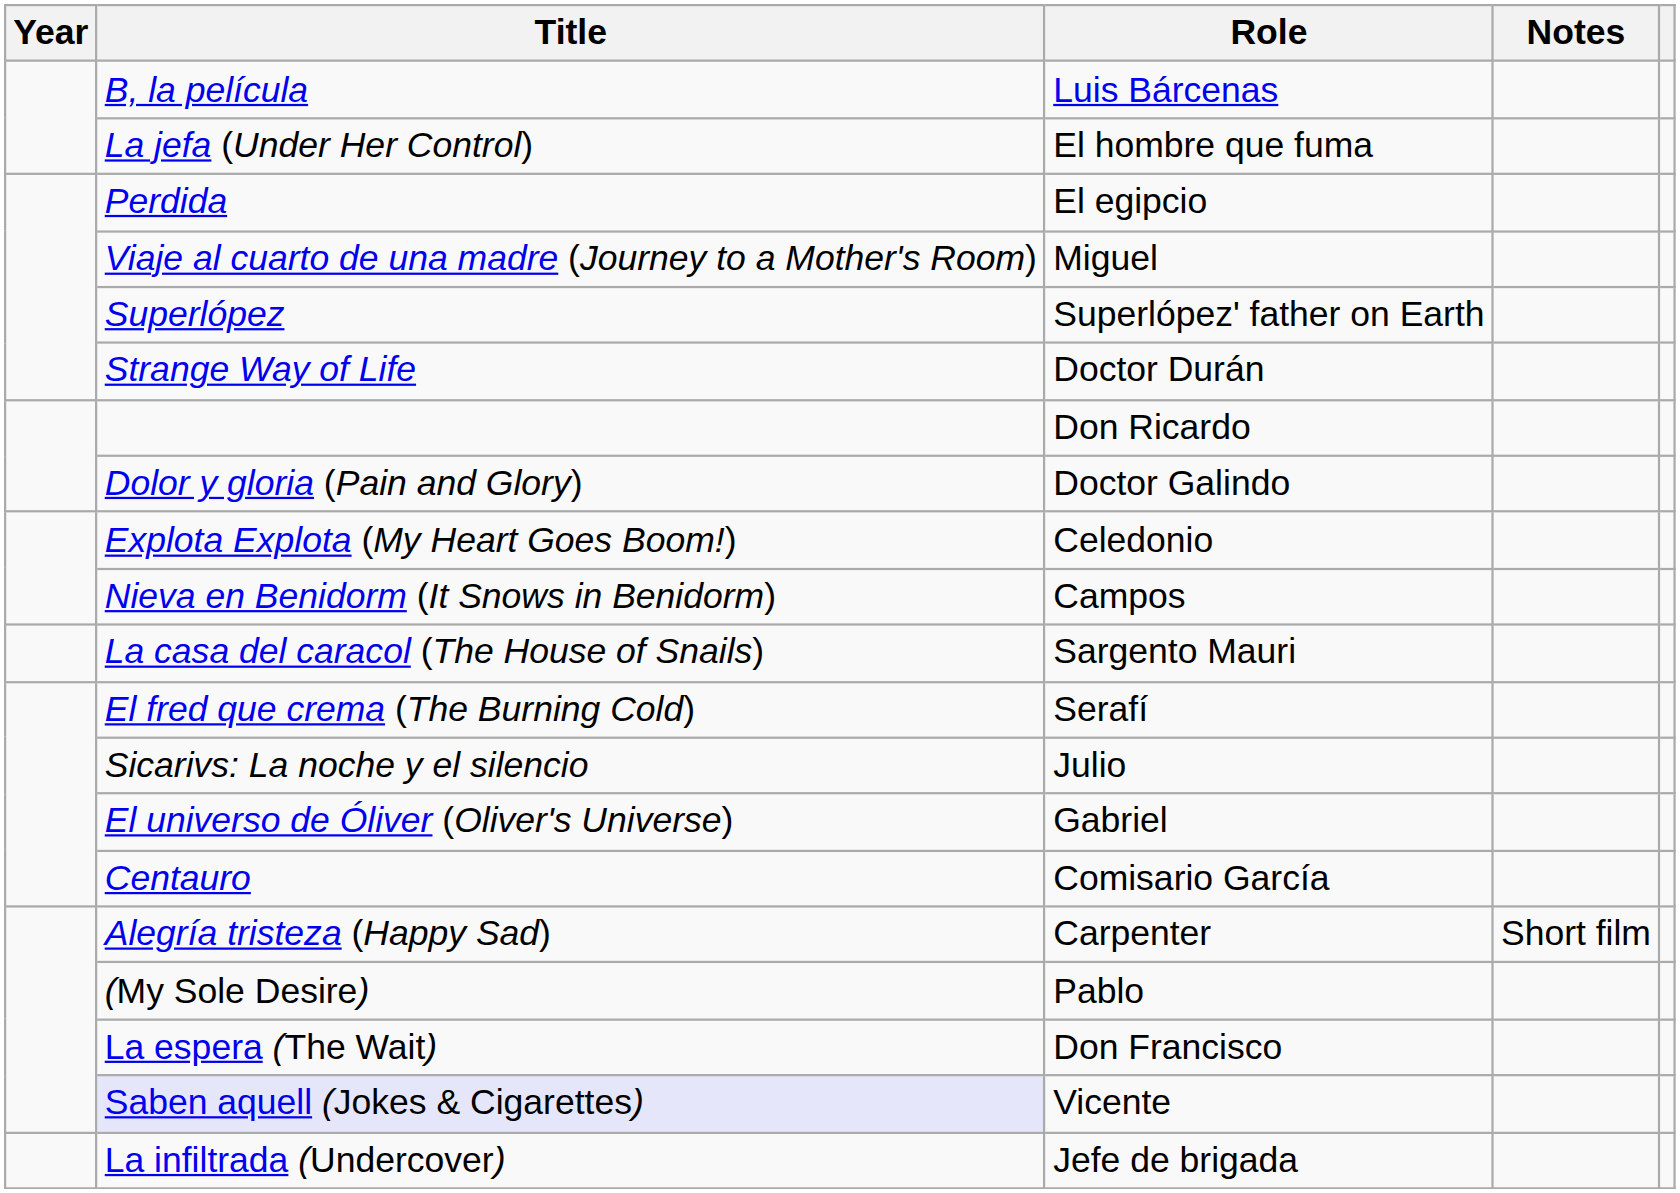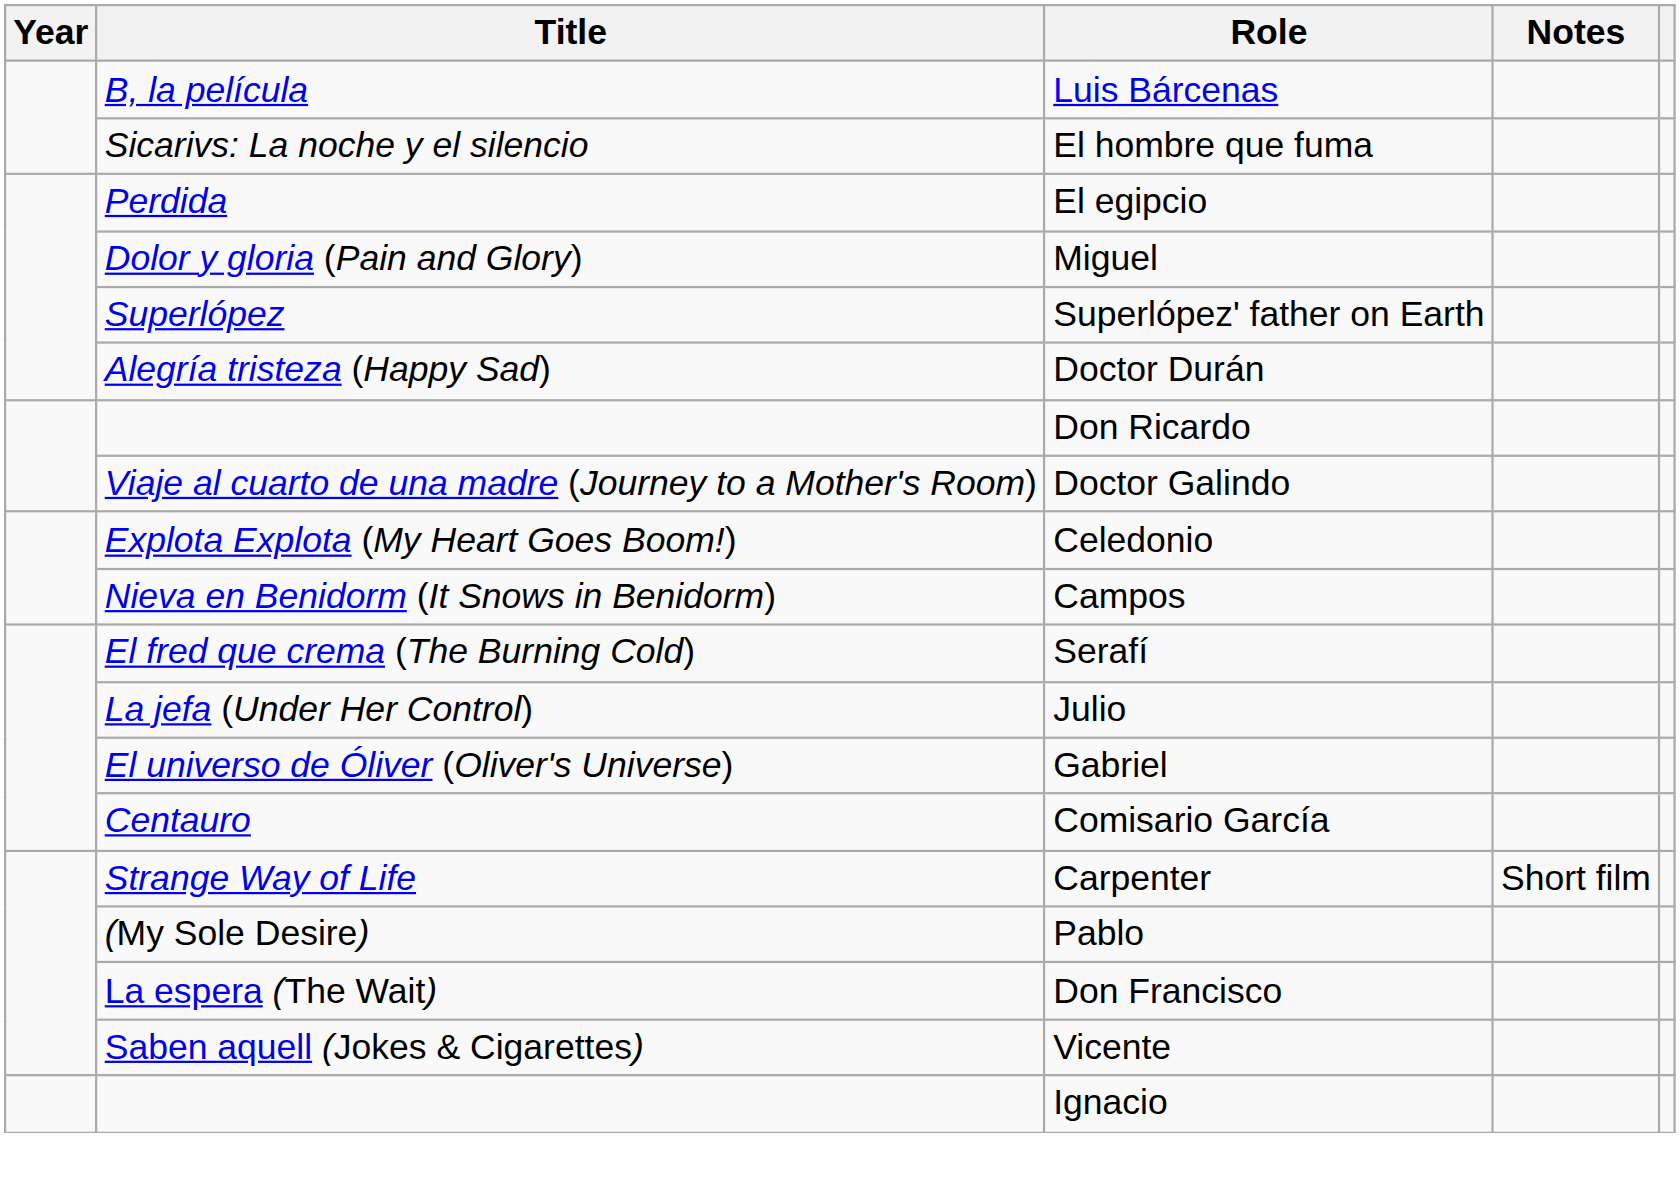 <table class="wikitable sortable">
 <tr>
 <th>Year</th>
 <th>Title</th>
 <th>Role</th>
 <th class="unsortable">Notes</th>
 <th></th>
 </tr>
 <tr>
 <td rowspan = "2"></td>
 <td><em><a href='#'>B, la película</a></em></td>
 <td><a href='#'>Luis Bárcenas</a></td>
 <td></td>
 <td align = "center"></td>
 </tr>
 <tr>
-<td><em><a href='#'>La jefa</a></em> (<em>Under Her Control</em>)</td>
+<td><em>Sicarivs: La noche y el silencio</em></td>
 <td>El hombre que fuma</td>
 <td></td>
 <td align = "center"></td>
 </tr>
 <tr>
 <td rowspan = "4"></td>
 <td><em><a href='#'>Perdida</a></em></td>
 <td>El egipcio</td>
 <td></td>
 <td align = "center"></td>
 </tr>
 <tr>
-<td><em><a href='#'>Viaje al cuarto de una madre</a></em> (<em>Journey to a Mother's Room</em>)</td>
+<td><em><a href='#'>Dolor y gloria</a></em> (<em>Pain and Glory</em>)</td>
 <td>Miguel</td>
 <td></td>
 <td></td>
 </tr>
 <tr>
 <td><em><a href='#'>Superlópez</a></em></td>
 <td>Superlópez' father on Earth</td>
 <td></td>
 <td align = "center"></td>
 </tr>
 <tr>
-<td><em><a href='#'>Strange Way of Life</a></em></td>
+<td><em><a href='#'>Alegría tristeza</a></em> (<em>Happy Sad</em>)</td>
 <td>Doctor Durán</td>
 <td></td>
 <td></td>
 </tr>
 <tr>
 <td rowspan = "2"></td>
 <td><em></em></td>
 <td>Don Ricardo</td>
 <td></td>
 <td></td>
 </tr>
 <tr>
-<td><em><a href='#'>Dolor y gloria</a></em> (<em>Pain and Glory</em>)</td>
+<td><em><a href='#'>Viaje al cuarto de una madre</a></em> (<em>Journey to a Mother's Room</em>)</td>
 <td>Doctor Galindo</td>
 <td></td>
 </tr>
 <tr>
 <td rowspan = "2"></td>
 <td><em><a href='#'>Explota Explota</a></em> (<em>My Heart Goes Boom!</em>)</td>
 <td>Celedonio</td>
 <td></td>
 <td align = "center"></td>
 </tr>
 <tr>
 <td><em><a href='#'>Nieva en Benidorm</a></em> (<em>It Snows in Benidorm</em>)</td>
 <td>Campos</td>
 <td></td>
 <td align = "center"></td>
 </tr>
 <tr>
-<td></td>
-<td><em><a href='#'>La casa del caracol</a></em> (<em>The House of Snails</em>)</td>
-<td>Sargento Mauri</td>
-<td></td>
-<td></td>
-</tr>
-<tr>
 <td rowspan = "4"></td>
 <td><em><a href='#'>El fred que crema</a></em> (<em>The Burning Cold</em>)</td>
 <td>Serafí</td>
 <td></td>
 <td></td>
 </tr>
 <tr>
-<td><em>Sicarivs: La noche y el silencio</em></td>
+<td><em><a href='#'>La jefa</a></em> (<em>Under Her Control</em>)</td>
 <td>Julio</td>
 <td></td>
 <td></td>
 </tr>
 <tr>
 <td><em><a href='#'>El universo de Óliver</a></em> (<em>Oliver's Universe</em>)</td>
 <td>Gabriel</td>
 <td></td>
 <td align = "center"></td>
 </tr>
 <tr>
 <td><em><a href='#'>Centauro</a></em></td>
 <td>Comisario García</td>
 <td></td>
 <td align = "center"></td>
 </tr>
 <tr>
 <td rowspan = "4"></td>
-<td><em><a href='#'>Alegría tristeza</a></em> (<em>Happy Sad</em>)</td>
+<td><em><a href='#'>Strange Way of Life</a></em></td>
 <td>Carpenter</td>
 <td>Short film</td>
 <td align = "center"></td>
 </tr>
 <tr>
 <td><em> (</em>My Sole Desire<em>)</td>
 <td>Pablo</td>
 <td></td>
 <td></td>
 </tr>
 <tr>
 <td></em><a href='#'>La espera</a><em> (</em>The Wait<em>)</td>
 <td>Don Francisco</td>
 <td></td>
 <td></td>
 </tr>
 <tr>
-<td style="background: lavender;"></em><a href='#'>Saben aquell</a><em> (</em>Jokes & Cigarettes<em>)</td>
+<td></em><a href='#'>Saben aquell</a><em> (</em>Jokes & Cigarettes<em>)</td>
 <td>Vicente</td>
 <td></td>
 <td></td>
 </tr>
 <tr>
 <td></td>
-<td></em><a href='#'>La infiltrada</a><em> (</em>Undercover<em>)</td>
-<td>Jefe de brigada</td>
+<td></td>
+<td>Ignacio</td>
 <td></td>
 <td></td>
 </tr>
 </table>
